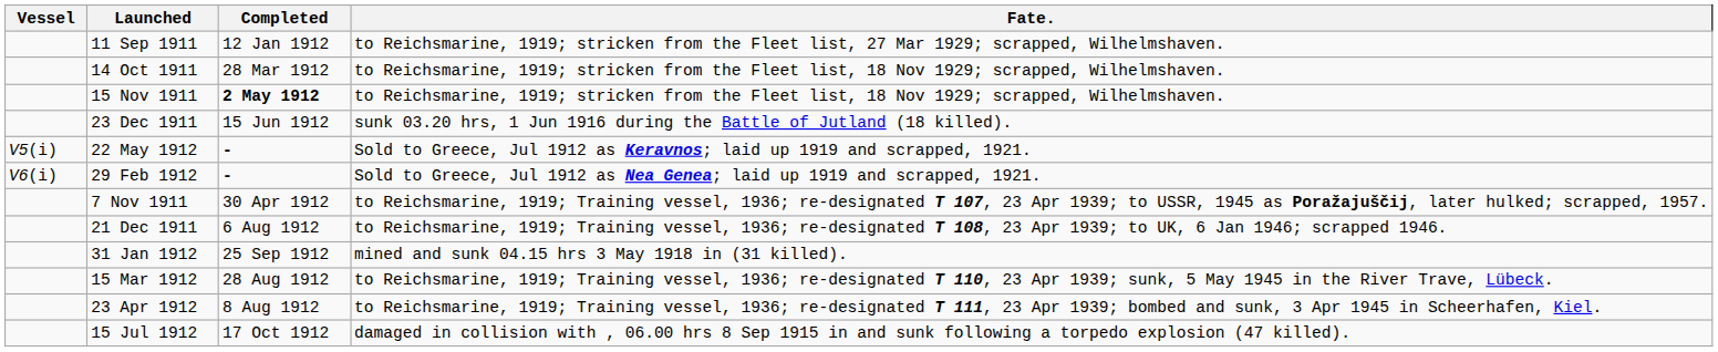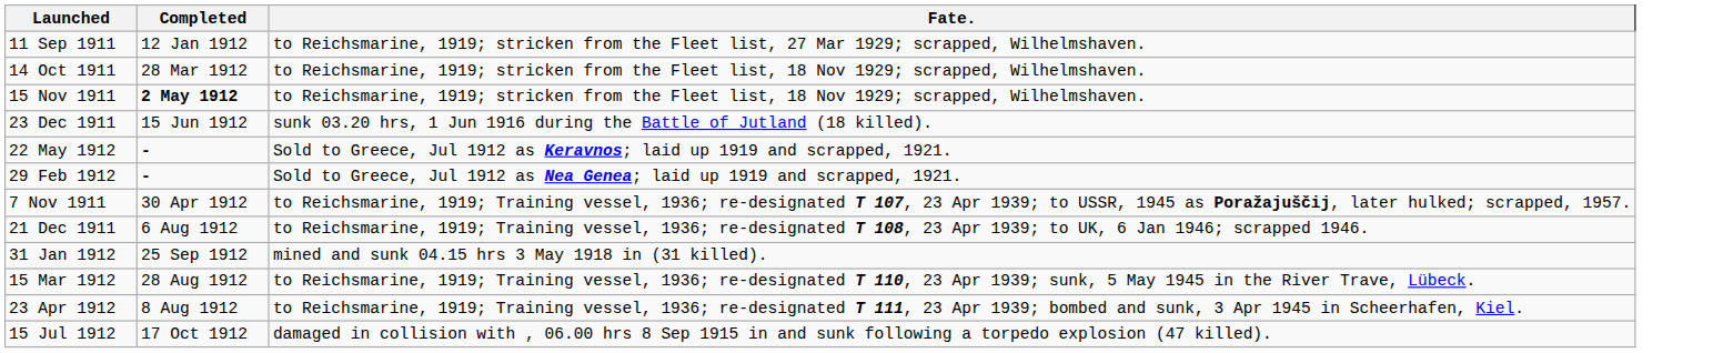 <table class="wikitable">
 <tr>
-<th width="60px">Vessel</th>
 <th width="100px">Launched</th>
 <th width="100px">Completed</th>
 <th style="border-right:1px solid black;">Fate.</th>
 </tr>
 <tr>
-<td></td>
 <td>11 Sep 1911</td>
 <td>12 Jan 1912</td>
 <td>to Reichsmarine, 1919; stricken from the Fleet list, 27 Mar 1929; scrapped, Wilhelmshaven.</td>
 </tr>
 <tr>
-<td></td>
 <td>14 Oct 1911</td>
 <td>28 Mar 1912</td>
 <td>to Reichsmarine, 1919; stricken from the Fleet list, 18 Nov 1929; scrapped, Wilhelmshaven.</td>
 </tr>
 <tr>
-<td></td>
 <td>15 Nov 1911</td>
 <td><strong>2 May 1912</strong></td>
 <td>to Reichsmarine, 1919; stricken from the Fleet list, 18 Nov 1929; scrapped, Wilhelmshaven.</td>
 </tr>
 <tr>
-<td></td>
 <td>23 Dec 1911</td>
 <td>15 Jun 1912</td>
 <td>sunk 03.20 hrs, 1 Jun 1916 during the <a href='#'>Battle of Jutland</a>  (18 killed).</td>
 </tr>
 <tr>
-<td><em>V5</em>(i)</td>
 <td>22 May 1912</td>
 <td><strong>-</strong></td>
 <td>Sold to Greece, Jul 1912 as <a href='#'><strong><em>Keravnos</em></strong></a>; laid up 1919 and scrapped, 1921.</td>
 </tr>
 <tr>
-<td><em>V6</em>(i)</td>
 <td>29 Feb 1912</td>
 <td><strong>-</strong></td>
 <td>Sold to Greece, Jul 1912 as <a href='#'><strong><em>Nea Genea</em></strong></a>; laid up 1919 and scrapped, 1921.</td>
 </tr>
 <tr>
-<td></td>
 <td>7 Nov 1911</td>
 <td>30 Apr 1912</td>
 <td>to Reichsmarine, 1919; Training vessel, 1936; re-designated <strong><em>T 107</em></strong>, 23 Apr 1939; to USSR, 1945 as <strong>Poražajuščij</strong>, later hulked; scrapped, 1957.</td>
 </tr>
 <tr>
-<td></td>
 <td>21 Dec 1911</td>
 <td>6 Aug 1912</td>
 <td>to Reichsmarine, 1919; Training vessel, 1936; re-designated <strong><em>T 108</em></strong>, 23 Apr 1939; to UK, 6 Jan 1946; scrapped 1946.</td>
 </tr>
 <tr>
-<td></td>
 <td>31 Jan 1912</td>
 <td>25 Sep 1912</td>
 <td>mined and sunk 04.15 hrs 3 May 1918 in  (31 killed).</td>
 </tr>
 <tr>
-<td></td>
 <td>15 Mar 1912</td>
 <td>28 Aug 1912</td>
 <td>to Reichsmarine, 1919; Training vessel, 1936; re-designated <strong><em>T 110</em></strong>, 23 Apr 1939; sunk, 5 May 1945 in the River Trave, <a href='#'>Lübeck</a>.</td>
 </tr>
 <tr>
-<td></td>
 <td>23 Apr 1912</td>
 <td>8 Aug 1912</td>
 <td>to Reichsmarine, 1919; Training vessel, 1936; re-designated <strong><em>T 111</em></strong>, 23 Apr 1939; bombed and sunk, 3 Apr 1945 in Scheerhafen, <a href='#'>Kiel</a>.</td>
 </tr>
 <tr>
-<td></td>
 <td>15 Jul 1912</td>
 <td>17 Oct 1912</td>
 <td>damaged in collision with  , 06.00 hrs 8 Sep 1915 in  and sunk following a torpedo explosion (47 killed).</td>
 </tr>
 </table>
